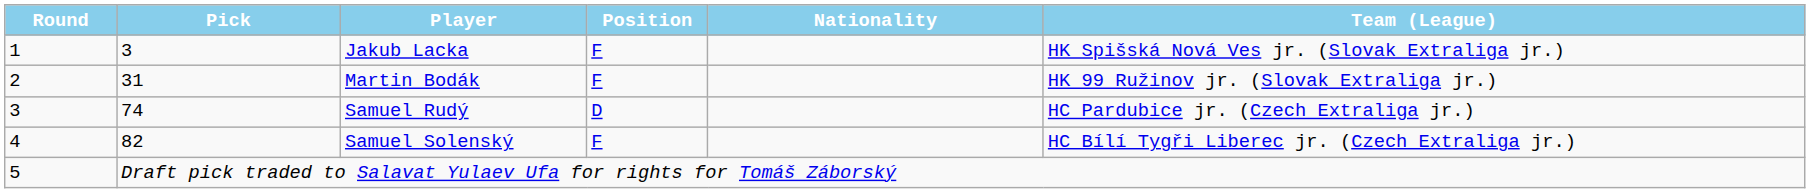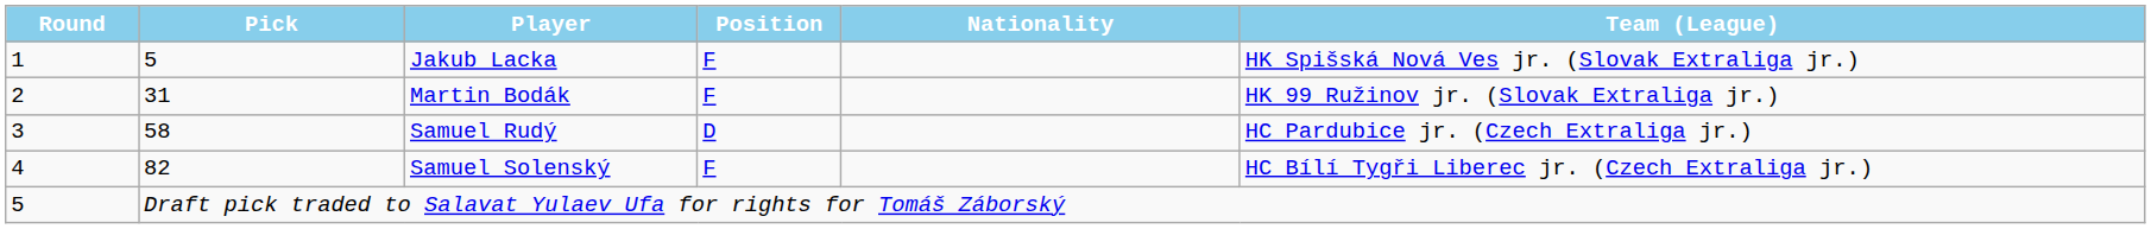 <table class="wikitable sortable sortable">
 <tr>
 <th style="background:#87CEEB; color:white; width:5%;">Round</th>
 <th style="background:#87CEEB; color:white; width:10%;">Pick</th>
 <th style="background:#87CEEB; color:white; width:11%;">Player</th>
 <th style="background:#87CEEB; color:white; width:5%;">Position</th>
 <th style="background:#87CEEB; color:white; width:15%;">Nationality</th>
 <th style="background:#87CEEB; color:white; width:34%;">Team (League)</th>
 </tr>
 <tr>
 <td>1</td>
-<td>3</td>
+<td>5</td>
 <td><a href='#'>Jakub Lacka</a></td>
 <td><a href='#'>F</a></td>
 <td></td>
 <td><a href='#'>HK Spišská Nová Ves</a> jr. (<a href='#'>Slovak Extraliga</a> jr.)</td>
 </tr>
 <tr>
 <td>2</td>
 <td>31</td>
 <td><a href='#'>Martin Bodák</a></td>
 <td><a href='#'>F</a></td>
 <td></td>
 <td><a href='#'>HK 99 Ružinov</a> jr. (<a href='#'>Slovak Extraliga</a> jr.)</td>
 </tr>
 <tr>
 <td>3</td>
-<td>74</td>
+<td>58</td>
 <td><a href='#'>Samuel Rudý</a></td>
 <td><a href='#'>D</a></td>
 <td></td>
 <td><a href='#'>HC Pardubice</a> jr. (<a href='#'>Czech Extraliga</a> jr.)</td>
 </tr>
 <tr>
 <td>4</td>
 <td>82</td>
 <td><a href='#'>Samuel Solenský</a></td>
 <td><a href='#'>F</a></td>
 <td></td>
 <td><a href='#'>HC Bílí Tygři Liberec</a> jr. (<a href='#'>Czech Extraliga</a> jr.)</td>
 </tr>
 <tr>
 <td>5</td>
 <td colspan=5><em>Draft pick traded to <a href='#'>Salavat Yulaev Ufa</a> for rights for <a href='#'>Tomáš Záborský</a></em></td>
 </tr>
 </table>
